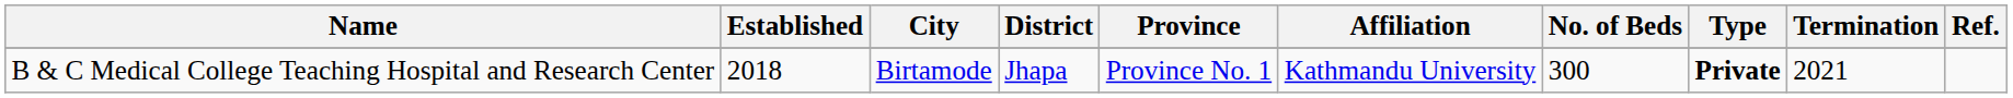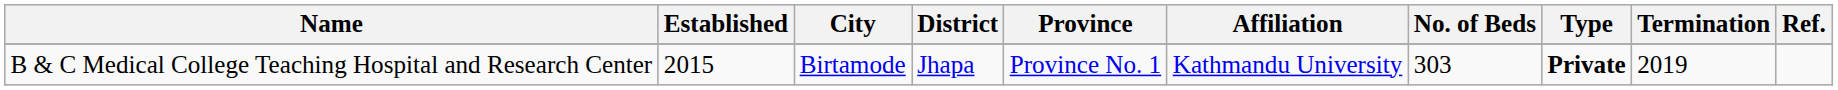 <table class="wikitable sortable mw-collapsible">
 <tr>
 <th>Name</th>
 <th>Established</th>
 <th>City</th>
 <th>District</th>
 <th>Province</th>
 <th>Affiliation</th>
 <th>No. of Beds</th>
 <th>Type</th>
 <th>Termination</th>
 <th>Ref.</th>
 </tr>
 <tr>
 </tr>
 <tr>
 <td>B & C Medical College Teaching Hospital and Research Center</td>
-<td>2018</td>
+<td>2015</td>
 <td><a href='#'>Birtamode</a></td>
 <td><a href='#'>Jhapa</a></td>
 <td><a href='#'>Province No. 1</a></td>
 <td><a href='#'>Kathmandu University</a></td>
-<td>300</td>
+<td>303</td>
 <td><strong>Private</strong></td>
-<td>2021</td>
+<td>2019</td>
 <td></td>
 </tr>
 </table>
